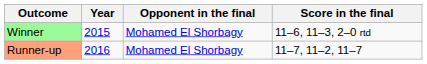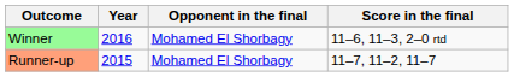 <table class="sortable wikitable">
 <tr>
 <th width="100">Outcome</th>
 <th width="50">Year</th>
 <th width="200">Opponent in the final</th>
 <th width="200">Score in the final</th>
 </tr>
 <tr>
 <td bgcolor="98FB98">Winner</td>
-<td><a href='#'>2015</a></td>
+<td><a href='#'>2016</a></td>
 <td>   <a href='#'>Mohamed El Shorbagy</a></td>
 <td>11–6, 11–3, 2–0  <small>rtd</small></td>
 </tr>
 <tr>
 <td bgcolor="ffa07a">Runner-up</td>
-<td><a href='#'>2016</a></td>
+<td><a href='#'>2015</a></td>
 <td>   <a href='#'>Mohamed El Shorbagy</a></td>
 <td>11–7, 11–2, 11–7</td>
 </tr>
 </table>
